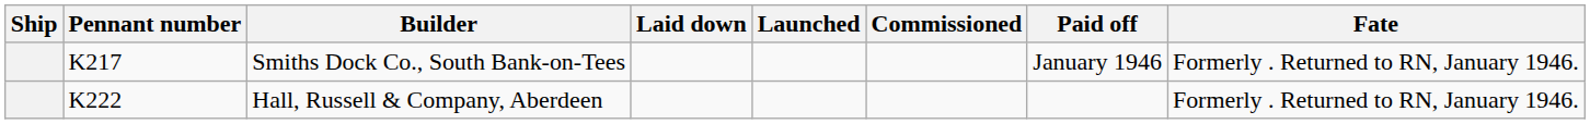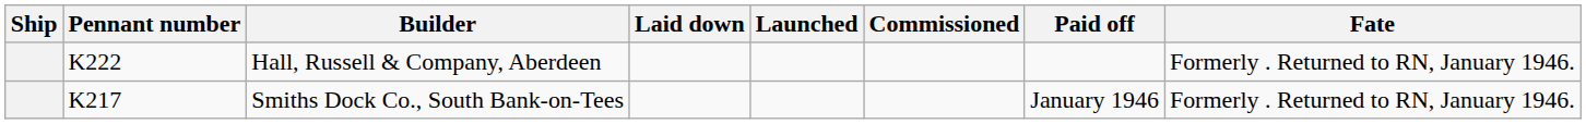 <table class="wikitable sortable nowraplinks plainrowheaders">
 <tr>
 <th scope="col">Ship</th>
 <th scope="col">Pennant number</th>
 <th scope="col">Builder</th>
 <th scope="col">Laid down</th>
 <th scope="col">Launched</th>
 <th scope="col">Commissioned</th>
 <th scope="col">Paid off</th>
 <th scope="col">Fate</th>
 </tr>
 <tr>
 <th scope="row"></th>
+<td>K222</td>
+<td>Hall, Russell & Company, Aberdeen</td>
+<td></td>
+<td></td>
+<td></td>
+<td></td>
+<td>Formerly .  Returned to RN, January 1946.</td>
+</tr>
+<tr>
+<th scope="row"></th>
 <td>K217</td>
 <td>Smiths Dock Co., South Bank-on-Tees</td>
 <td></td>
 <td></td>
 <td></td>
 <td>January 1946</td>
 <td>Formerly .  Returned to RN, January 1946.</td>
 </tr>
-<tr>
-<th scope="row"></th>
-<td>K222</td>
-<td>Hall, Russell & Company, Aberdeen</td>
-<td></td>
-<td></td>
-<td></td>
-<td></td>
-<td>Formerly .  Returned to RN, January 1946.</td>
-</tr>
 </table>
